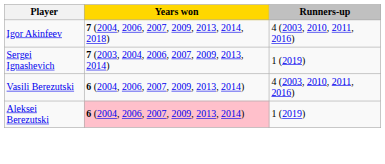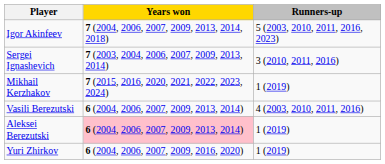 <table class="wikitable" align="center">
 <tr>
 <th><strong>Player</strong></th>
 <th style="background:gold;"><strong>Years won</strong></th>
 <th style="background:silver;"><strong>Runners-up</strong></th>
 </tr>
 <tr>
 <td><a href='#'>Igor Akinfeev</a></td>
 <td><strong>7</strong> (<a href='#'>2004</a>, <a href='#'>2006</a>, <a href='#'>2007</a>, <a href='#'>2009</a>, <a href='#'>2013</a>, <a href='#'>2014</a>, <a href='#'>2018</a>)</td>
-<td>4 (<a href='#'>2003</a>, <a href='#'>2010</a>, <a href='#'>2011</a>, <a href='#'>2016</a>)</td>
+<td>5 (<a href='#'>2003</a>, <a href='#'>2010</a>, <a href='#'>2011</a>, <a href='#'>2016</a>, <a href='#'>2023</a>)</td>
 </tr>
 <tr>
 <td><a href='#'>Sergei Ignashevich</a></td>
 <td><strong>7</strong> (<a href='#'>2003</a>, <a href='#'>2004</a>, <a href='#'>2006</a>, <a href='#'>2007</a>, <a href='#'>2009</a>, <a href='#'>2013</a>, <a href='#'>2014</a>)</td>
+<td>3 (<a href='#'>2010</a>, <a href='#'>2011</a>, <a href='#'>2016</a>)</td>
+</tr>
+<tr>
+<td><a href='#'>Mikhail Kerzhakov</a></td>
+<td><strong>7</strong> (<a href='#'>2015</a>, <a href='#'>2016</a>, <a href='#'>2020</a>, <a href='#'>2021</a>, <a href='#'>2022</a>, <a href='#'>2023</a>, <a href='#'>2024</a>)</td>
 <td>1 (<a href='#'>2019</a>)</td>
 </tr>
 <tr>
 <td><a href='#'>Vasili Berezutski</a></td>
 <td><strong>6</strong> (<a href='#'>2004</a>, <a href='#'>2006</a>, <a href='#'>2007</a>, <a href='#'>2009</a>, <a href='#'>2013</a>, <a href='#'>2014</a>)</td>
 <td>4 (<a href='#'>2003</a>, <a href='#'>2010</a>, <a href='#'>2011</a>, <a href='#'>2016</a>)</td>
 </tr>
 <tr>
 <td><a href='#'>Aleksei Berezutski</a></td>
 <td style="background: pink;"><strong>6</strong> (<a href='#'>2004</a>, <a href='#'>2006</a>, <a href='#'>2007</a>, <a href='#'>2009</a>, <a href='#'>2013</a>, <a href='#'>2014</a>)</td>
 <td>1 (<a href='#'>2019</a>)</td>
 </tr>
+<tr>
+<td><a href='#'>Yuri Zhirkov</a></td>
+<td><strong>6</strong> (<a href='#'>2004</a>, <a href='#'>2006</a>, <a href='#'>2007</a>, <a href='#'>2009</a>, <a href='#'>2016</a>, <a href='#'>2020</a>)</td>
+<td>1 (<a href='#'>2019</a>)</td>
+</tr>
 </table>
